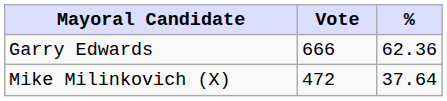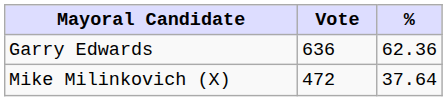 <table class="wikitable">
 <tr>
 <th style="background:#ddf; width:200px;">Mayoral Candidate </th>
 <th style="background:#ddf; width:50px;">Vote</th>
 <th style="background:#ddf; width:30px;">%</th>
 </tr>
 <tr>
 <td>Garry Edwards</td>
-<td>666</td>
+<td>636</td>
 <td>62.36</td>
 </tr>
 <tr>
 <td>Mike Milinkovich (X)</td>
 <td>472</td>
 <td>37.64</td>
 </tr>
 </table>
